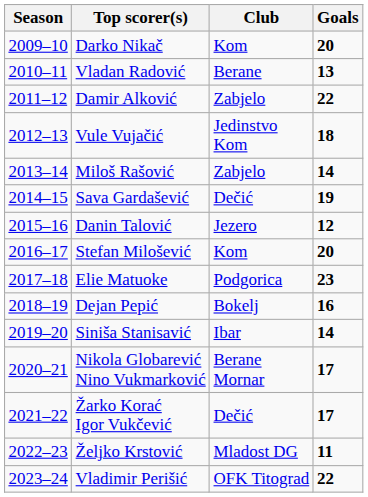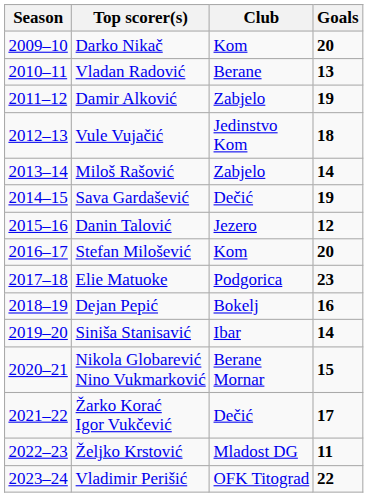 <table class="wikitable sortable" style="text-align: left;">
 <tr>
 <th>Season</th>
 <th>Top scorer(s)</th>
 <th>Club</th>
 <th>Goals</th>
 </tr>
 <tr>
 <td><a href='#'>2009–10</a></td>
 <td> <a href='#'>Darko Nikač</a></td>
 <td><a href='#'>Kom</a></td>
 <td><strong>20</strong></td>
 </tr>
 <tr>
 <td><a href='#'>2010–11</a></td>
 <td> <a href='#'>Vladan Radović</a></td>
 <td><a href='#'>Berane</a></td>
 <td><strong>13</strong></td>
 </tr>
 <tr>
 <td><a href='#'>2011–12</a></td>
 <td> <a href='#'>Damir Alković</a></td>
 <td><a href='#'>Zabjelo</a></td>
-<td><strong>22</strong></td>
+<td><strong>19</strong></td>
 </tr>
 <tr>
 <td><a href='#'>2012–13</a></td>
 <td> <a href='#'>Vule Vujačić</a></td>
 <td><a href='#'>Jedinstvo</a><br><a href='#'>Kom</a></td>
 <td><strong>18</strong></td>
 </tr>
 <tr>
 <td><a href='#'>2013–14</a></td>
 <td> <a href='#'>Miloš Rašović</a></td>
 <td><a href='#'>Zabjelo</a></td>
 <td><strong>14</strong></td>
 </tr>
 <tr>
 <td><a href='#'>2014–15</a></td>
 <td> <a href='#'>Sava Gardašević</a></td>
 <td><a href='#'>Dečić</a></td>
 <td><strong>19</strong></td>
 </tr>
 <tr>
 <td><a href='#'>2015–16</a></td>
 <td> <a href='#'>Danin Talović</a></td>
 <td><a href='#'>Jezero</a></td>
 <td><strong>12</strong></td>
 </tr>
 <tr>
 <td><a href='#'>2016–17</a></td>
 <td> <a href='#'>Stefan Milošević</a></td>
 <td><a href='#'>Kom</a></td>
 <td><strong>20</strong></td>
 </tr>
 <tr>
 <td><a href='#'>2017–18</a></td>
 <td> <a href='#'>Elie Matuoke</a></td>
 <td><a href='#'>Podgorica</a></td>
 <td><strong>23</strong></td>
 </tr>
 <tr>
 <td><a href='#'>2018–19</a></td>
 <td> <a href='#'>Dejan Pepić</a></td>
 <td><a href='#'>Bokelj</a></td>
 <td><strong>16</strong></td>
 </tr>
 <tr>
 <td><a href='#'>2019–20</a></td>
 <td> <a href='#'>Siniša Stanisavić</a></td>
 <td><a href='#'>Ibar</a></td>
 <td><strong>14</strong></td>
 </tr>
 <tr>
 <td><a href='#'>2020–21</a></td>
 <td> <a href='#'>Nikola Globarević</a><br> <a href='#'>Nino Vukmarković</a></td>
 <td><a href='#'>Berane</a><br><a href='#'>Mornar</a></td>
-<td><strong>17</strong></td>
+<td><strong>15</strong></td>
 </tr>
 <tr>
 <td><a href='#'>2021–22</a></td>
 <td> <a href='#'>Žarko Korać</a><br> <a href='#'>Igor Vukčević</a></td>
 <td><a href='#'>Dečić</a></td>
 <td><strong>17</strong></td>
 </tr>
 <tr>
 <td><a href='#'>2022–23</a></td>
 <td> <a href='#'>Željko Krstović</a></td>
 <td><a href='#'>Mladost DG</a></td>
 <td><strong>11</strong></td>
 </tr>
 <tr>
 <td><a href='#'>2023–24</a></td>
 <td> <a href='#'>Vladimir Perišić</a></td>
 <td><a href='#'>OFK Titograd</a></td>
 <td><strong>22</strong></td>
 </tr>
 </table>
